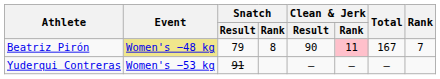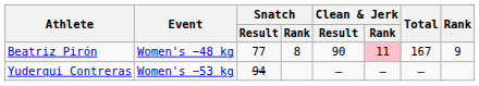 <table class="wikitable" style="font-size:90%">
 <tr>
 <th rowspan="2">Athlete</th>
 <th rowspan="2">Event</th>
 <th colspan="2">Snatch</th>
 <th colspan="2">Clean & Jerk</th>
 <th rowspan="2">Total</th>
 <th rowspan="2">Rank</th>
 </tr>
 <tr style="font-size:95%">
 <th>Result</th>
 <th>Rank</th>
 <th>Result</th>
 <th>Rank</th>
 </tr>
 <tr align=center>
 <td align=left><a href='#'>Beatriz Pirón</a></td>
-<td align=left style="background: khaki;"><a href='#'>Women's −48 kg</a></td>
-<td>79</td>
+<td align=left><a href='#'>Women's −48 kg</a></td>
+<td>77</td>
 <td>8</td>
 <td>90</td>
 <td style="background: pink;">11</td>
 <td>167</td>
-<td>7</td>
+<td>9</td>
 </tr>
 <tr align=center>
 <td align=left><a href='#'>Yuderqui Contreras</a></td>
 <td align=left><a href='#'>Women's −53 kg</a></td>
-<td><s>91</s></td>
+<td><s>94</s></td>
 <td></td>
 <td>—</td>
 <td>—</td>
 <td>—</td>
 <td></td>
 </tr>
 </table>
